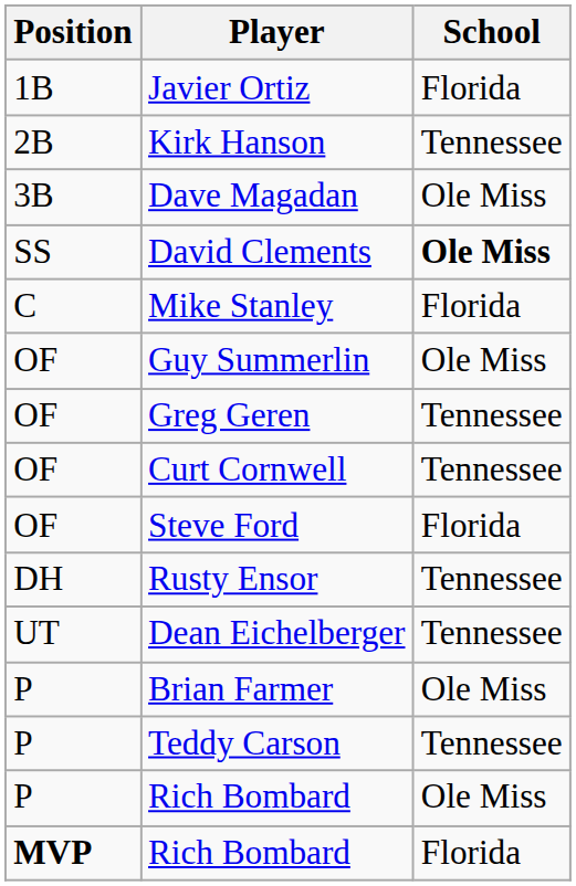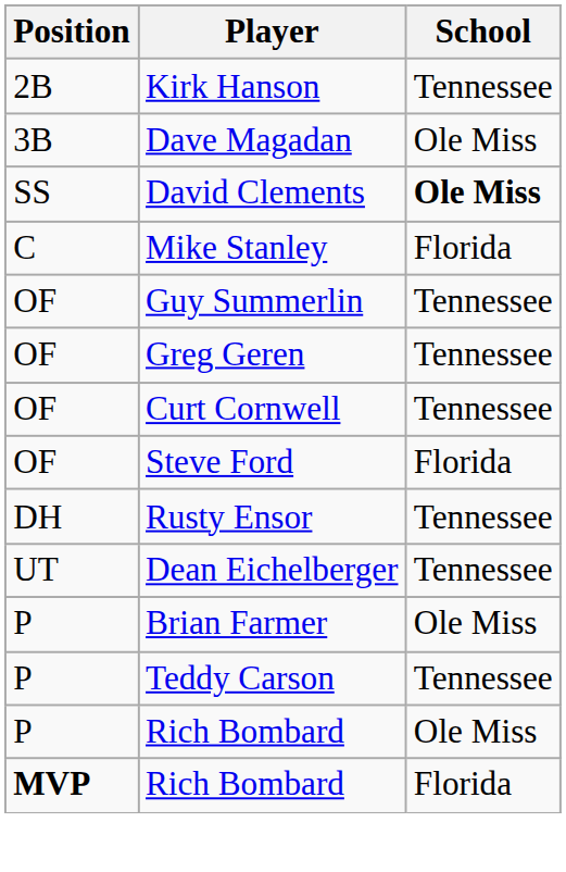 <table class="wikitable">
 <tr>
 <th>Position</th>
 <th>Player</th>
 <th>School</th>
-</tr>
-<tr>
-<td>1B</td>
-<td><a href='#'>Javier Ortiz</a></td>
-<td>Florida</td>
 </tr>
 <tr>
 <td>2B</td>
 <td><a href='#'>Kirk Hanson</a></td>
 <td>Tennessee</td>
 </tr>
 <tr>
 <td>3B</td>
 <td><a href='#'>Dave Magadan</a></td>
 <td>Ole Miss</td>
 </tr>
 <tr>
 <td>SS</td>
 <td><a href='#'>David Clements</a></td>
 <td><strong>Ole Miss</strong></td>
 </tr>
 <tr>
 <td>C</td>
 <td><a href='#'>Mike Stanley</a></td>
 <td>Florida</td>
 </tr>
 <tr>
 <td>OF</td>
 <td><a href='#'>Guy Summerlin</a></td>
-<td>Ole Miss</td>
+<td>Tennessee</td>
 </tr>
 <tr>
 <td>OF</td>
 <td><a href='#'>Greg Geren</a></td>
 <td>Tennessee</td>
 </tr>
 <tr>
 <td>OF</td>
 <td><a href='#'>Curt Cornwell</a></td>
 <td>Tennessee</td>
 </tr>
 <tr>
 <td>OF</td>
 <td><a href='#'>Steve Ford</a></td>
 <td>Florida</td>
 </tr>
 <tr>
 <td>DH</td>
 <td><a href='#'>Rusty Ensor</a></td>
 <td>Tennessee</td>
 </tr>
 <tr>
 <td>UT</td>
 <td><a href='#'>Dean Eichelberger</a></td>
 <td>Tennessee</td>
 </tr>
 <tr>
 <td>P</td>
 <td><a href='#'>Brian Farmer</a></td>
 <td>Ole Miss</td>
 </tr>
 <tr>
 <td>P</td>
 <td><a href='#'>Teddy Carson</a></td>
 <td>Tennessee</td>
 </tr>
 <tr>
 <td>P</td>
 <td><a href='#'>Rich Bombard</a></td>
 <td>Ole Miss</td>
 </tr>
 <tr>
 <td><strong>MVP</strong></td>
 <td><a href='#'>Rich Bombard</a></td>
 <td>Florida</td>
 </tr>
 </table>
